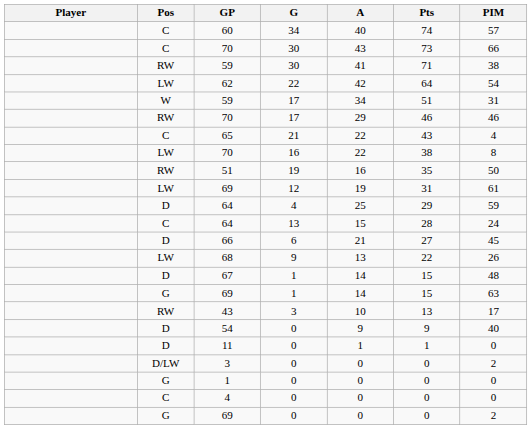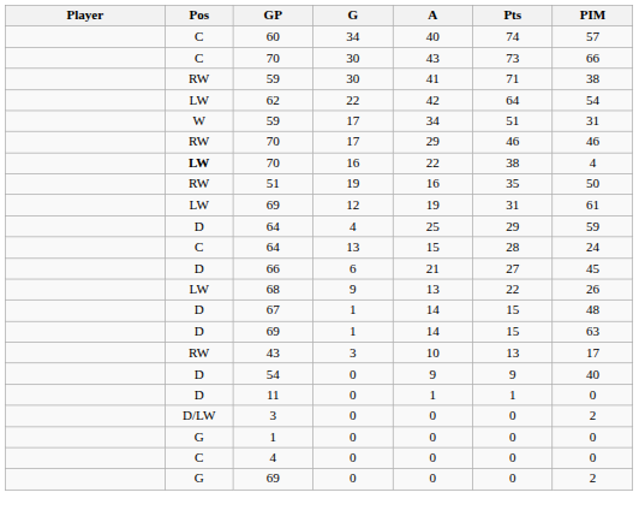 <table class="wikitable sortable" width="60%">
 <tr ALIGN="center">
 <th bgcolor="#DDDDFF" width="10%">Player</th>
 <th bgcolor="#DDDDFF" width="3%" title="Position">Pos</th>
 <th bgcolor="#DDDDFF" width="5%" title="Games played">GP</th>
 <th bgcolor="#DDDDFF" width="5%" title="Goals">G</th>
 <th bgcolor="#DDDDFF" width="5%" title="Assists">A</th>
 <th bgcolor="#DDDDFF" width="5%" title="Points">Pts</th>
 <th bgcolor="#DDDDFF" width="5%" title="Penalties in Minutes">PIM</th>
 </tr>
 <tr align="center">
 <td align="right"></td>
 <td>C</td>
 <td>60</td>
 <td>34</td>
 <td>40</td>
 <td>74</td>
 <td>57</td>
 </tr>
 <tr align="center">
 <td align="right"></td>
 <td>C</td>
 <td>70</td>
 <td>30</td>
 <td>43</td>
 <td>73</td>
 <td>66</td>
 </tr>
 <tr align="center">
 <td align="right"></td>
 <td>RW</td>
 <td>59</td>
 <td>30</td>
 <td>41</td>
 <td>71</td>
 <td>38</td>
 </tr>
 <tr align="center">
 <td align="right"></td>
 <td>LW</td>
 <td>62</td>
 <td>22</td>
 <td>42</td>
 <td>64</td>
 <td>54</td>
 </tr>
 <tr align="center">
 <td align="right"></td>
 <td>W</td>
 <td>59</td>
 <td>17</td>
 <td>34</td>
 <td>51</td>
 <td>31</td>
 </tr>
 <tr align="center">
 <td align="right"></td>
 <td>RW</td>
 <td>70</td>
 <td>17</td>
 <td>29</td>
 <td>46</td>
 <td>46</td>
 </tr>
 <tr align="center">
 <td align="right"></td>
-<td>C</td>
-<td>65</td>
-<td>21</td>
-<td>22</td>
-<td>43</td>
-<td>4</td>
-</tr>
-<tr align="center">
-<td align="right"></td>
-<td>LW</td>
+<td><strong>LW</strong></td>
 <td>70</td>
 <td>16</td>
 <td>22</td>
 <td>38</td>
-<td>8</td>
+<td>4</td>
 </tr>
 <tr align="center">
 <td align="right"></td>
 <td>RW</td>
 <td>51</td>
 <td>19</td>
 <td>16</td>
 <td>35</td>
 <td>50</td>
 </tr>
 <tr align="center">
 <td align="right"></td>
 <td>LW</td>
 <td>69</td>
 <td>12</td>
 <td>19</td>
 <td>31</td>
 <td>61</td>
 </tr>
 <tr align="center">
 <td align="right"></td>
 <td>D</td>
 <td>64</td>
 <td>4</td>
 <td>25</td>
 <td>29</td>
 <td>59</td>
 </tr>
 <tr align="center">
 <td align="right"></td>
 <td>C</td>
 <td>64</td>
 <td>13</td>
 <td>15</td>
 <td>28</td>
 <td>24</td>
 </tr>
 <tr align="center">
 <td align="right"></td>
 <td>D</td>
 <td>66</td>
 <td>6</td>
 <td>21</td>
 <td>27</td>
 <td>45</td>
 </tr>
 <tr align="center">
 <td align="right"></td>
 <td>LW</td>
 <td>68</td>
 <td>9</td>
 <td>13</td>
 <td>22</td>
 <td>26</td>
 </tr>
 <tr align="center">
 <td align="right"></td>
 <td>D</td>
 <td>67</td>
 <td>1</td>
 <td>14</td>
 <td>15</td>
 <td>48</td>
 </tr>
 <tr align="center">
 <td align="right"></td>
-<td>G</td>
+<td>D</td>
 <td>69</td>
 <td>1</td>
 <td>14</td>
 <td>15</td>
 <td>63</td>
 </tr>
 <tr align="center">
 <td align="right"></td>
 <td>RW</td>
 <td>43</td>
 <td>3</td>
 <td>10</td>
 <td>13</td>
 <td>17</td>
 </tr>
 <tr align="center">
 <td align="right"></td>
 <td>D</td>
 <td>54</td>
 <td>0</td>
 <td>9</td>
 <td>9</td>
 <td>40</td>
 </tr>
 <tr align="center">
 <td align="right"></td>
 <td>D</td>
 <td>11</td>
 <td>0</td>
 <td>1</td>
 <td>1</td>
 <td>0</td>
 </tr>
 <tr align="center">
 <td align="right"></td>
 <td>D/LW</td>
 <td>3</td>
 <td>0</td>
 <td>0</td>
 <td>0</td>
 <td>2</td>
 </tr>
 <tr align="center">
 <td align="right"></td>
 <td>G</td>
 <td>1</td>
 <td>0</td>
 <td>0</td>
 <td>0</td>
 <td>0</td>
 </tr>
 <tr align="center">
 <td align="right"></td>
 <td>C</td>
 <td>4</td>
 <td>0</td>
 <td>0</td>
 <td>0</td>
 <td>0</td>
 </tr>
 <tr align="center">
 <td align="right"></td>
 <td>G</td>
 <td>69</td>
 <td>0</td>
 <td>0</td>
 <td>0</td>
 <td>2</td>
 </tr>
 </table>
